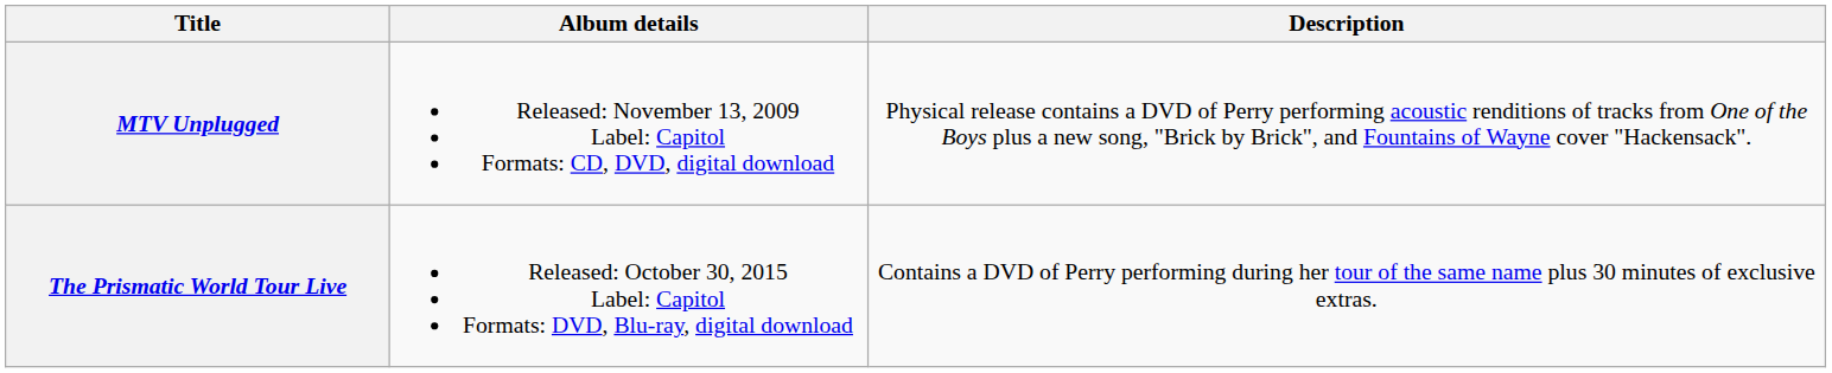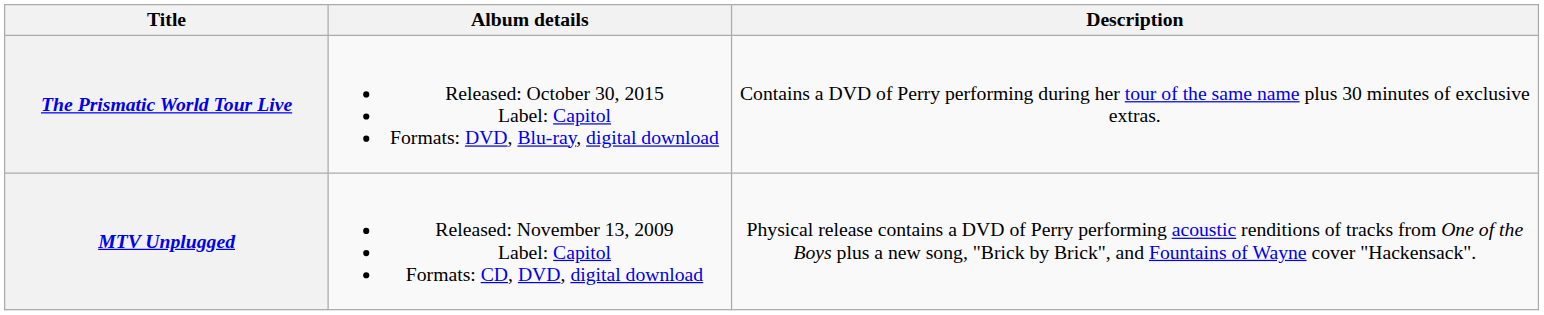 <table class="wikitable plainrowheaders" style="text-align:center;">
 <tr>
 <th scope="col" style="width:16em;">Title</th>
 <th scope="col" style="width:20em;">Album details</th>
 <th scope="col">Description</th>
 </tr>
 <tr>
+<th scope="row"><em><a href='#'>The Prismatic World Tour Live</a></em></th>
+<td><br><ul><li>Released: October 30, 2015</li><li>Label: <a href='#'>Capitol</a></li><li>Formats: <a href='#'>DVD</a>, <a href='#'>Blu-ray</a>, <a href='#'>digital download</a></li></ul></td>
+<td>Contains a DVD of Perry performing during her <a href='#'>tour of the same name</a> plus 30 minutes of exclusive extras.</td>
+</tr>
+<tr>
 <th scope="row"><em><a href='#'>MTV Unplugged</a></em></th>
 <td><br><ul><li>Released: November 13, 2009</li><li>Label: <a href='#'>Capitol</a></li><li>Formats: <a href='#'>CD</a>, <a href='#'>DVD</a>, <a href='#'>digital download</a></li></ul></td>
 <td>Physical release contains a DVD of Perry performing <a href='#'>acoustic</a> renditions of tracks from <em>One of the Boys</em> plus a new song, "Brick by Brick", and <a href='#'>Fountains of Wayne</a> cover "Hackensack".</td>
 </tr>
-<tr>
-<th scope="row"><em><a href='#'>The Prismatic World Tour Live</a></em></th>
-<td><br><ul><li>Released: October 30, 2015</li><li>Label: <a href='#'>Capitol</a></li><li>Formats: <a href='#'>DVD</a>, <a href='#'>Blu-ray</a>, <a href='#'>digital download</a></li></ul></td>
-<td>Contains a DVD of Perry performing during her <a href='#'>tour of the same name</a> plus 30 minutes of exclusive extras.</td>
-</tr>
 </table>
